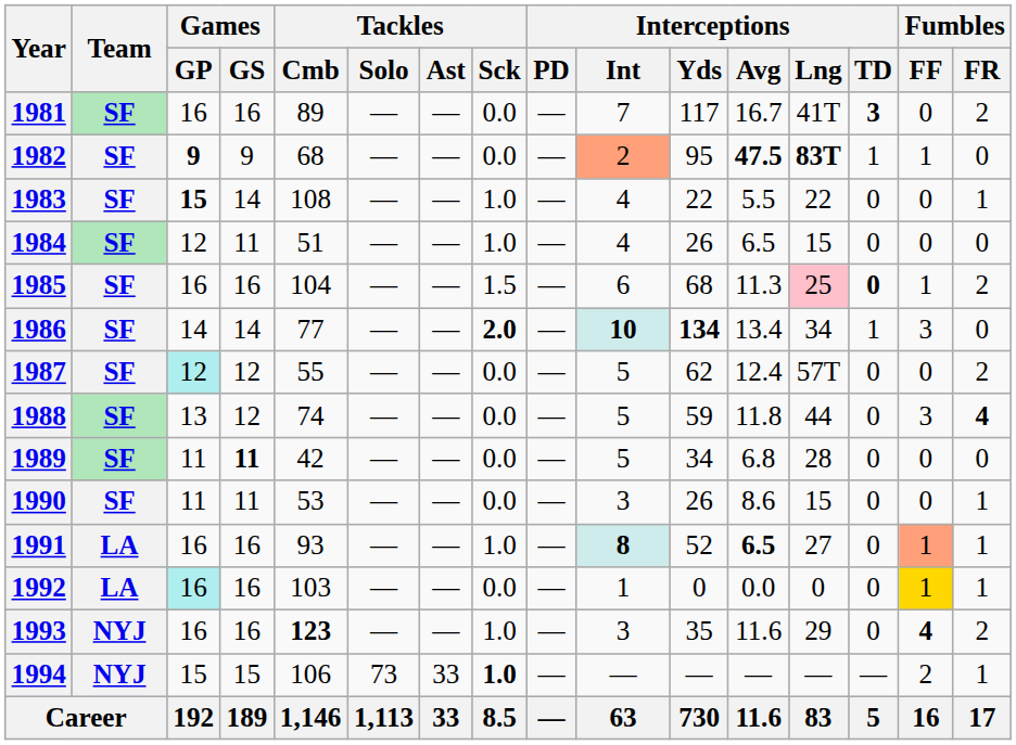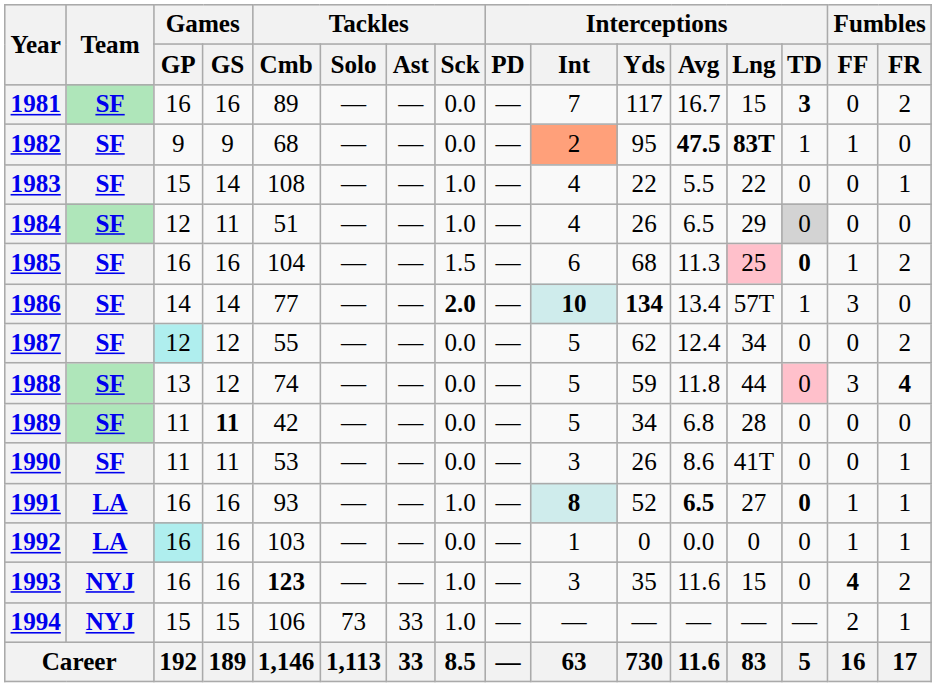 <table class="wikitable" style="text-align:center;">
 <tr>
 <th rowspan="2">Year</th>
 <th rowspan="2">Team</th>
 <th colspan="2">Games</th>
 <th colspan="4">Tackles</th>
 <th colspan="6">Interceptions</th>
 <th colspan="2">Fumbles</th>
 </tr>
 <tr>
 <th>GP</th>
 <th>GS</th>
 <th>Cmb</th>
 <th>Solo</th>
 <th>Ast</th>
 <th>Sck</th>
 <th>PD</th>
 <th>Int</th>
 <th>Yds</th>
 <th>Avg</th>
 <th>Lng</th>
 <th>TD</th>
 <th>FF</th>
 <th>FR</th>
 </tr>
 <tr>
 <th><a href='#'>1981</a></th>
 <th style="background-color:#afe6ba; width:3em;"><a href='#'>SF</a></th>
 <td>16</td>
 <td>16</td>
 <td>89</td>
 <td>—</td>
 <td>—</td>
 <td>0.0</td>
 <td>—</td>
 <td>7</td>
 <td>117</td>
 <td>16.7</td>
-<td>41T</td>
+<td>15</td>
 <td><strong>3</strong></td>
 <td>0</td>
 <td>2</td>
 </tr>
 <tr>
 <th><a href='#'>1982</a></th>
 <th><a href='#'>SF</a></th>
-<td><strong>9</strong></td>
+<td>9</td>
 <td>9</td>
 <td>68</td>
 <td>—</td>
 <td>—</td>
 <td>0.0</td>
 <td>—</td>
 <td style="background: lightsalmon;">2</td>
 <td>95</td>
 <td><strong>47.5</strong></td>
 <td><strong>83T</strong></td>
 <td>1</td>
 <td>1</td>
 <td>0</td>
 </tr>
 <tr>
 <th><a href='#'>1983</a></th>
 <th><a href='#'>SF</a></th>
-<td><strong>15</strong></td>
+<td>15</td>
 <td>14</td>
 <td>108</td>
 <td>—</td>
 <td>—</td>
 <td>1.0</td>
 <td>—</td>
 <td>4</td>
 <td>22</td>
 <td>5.5</td>
 <td>22</td>
 <td>0</td>
 <td>0</td>
 <td>1</td>
 </tr>
 <tr>
 <th><a href='#'>1984</a></th>
 <th style="background-color:#afe6ba; width:3em;"><a href='#'>SF</a></th>
 <td>12</td>
 <td>11</td>
 <td>51</td>
 <td>—</td>
 <td>—</td>
 <td>1.0</td>
 <td>—</td>
 <td>4</td>
 <td>26</td>
 <td>6.5</td>
-<td>15</td>
-<td>0</td>
+<td>29</td>
+<td style="background: lightgrey;">0</td>
 <td>0</td>
 <td>0</td>
 </tr>
 <tr>
 <th><a href='#'>1985</a></th>
 <th><a href='#'>SF</a></th>
 <td>16</td>
 <td>16</td>
 <td>104</td>
 <td>—</td>
 <td>—</td>
 <td>1.5</td>
 <td>—</td>
 <td>6</td>
 <td>68</td>
 <td>11.3</td>
 <td style="background: pink;">25</td>
 <td><strong>0</strong></td>
 <td>1</td>
 <td>2</td>
 </tr>
 <tr>
 <th><a href='#'>1986</a></th>
 <th><a href='#'>SF</a></th>
 <td>14</td>
 <td>14</td>
 <td>77</td>
 <td>—</td>
 <td>—</td>
 <td><strong>2.0</strong></td>
 <td>—</td>
 <td style="background-color:#cfecec; width:3em;"><strong>10</strong></td>
 <td><strong>134</strong></td>
 <td>13.4</td>
-<td>34</td>
+<td>57T</td>
 <td>1</td>
 <td>3</td>
 <td>0</td>
 </tr>
 <tr>
 <th><a href='#'>1987</a></th>
 <th><a href='#'>SF</a></th>
 <td style="background: paleturquoise;">12</td>
 <td>12</td>
 <td>55</td>
 <td>—</td>
 <td>—</td>
 <td>0.0</td>
 <td>—</td>
 <td>5</td>
 <td>62</td>
 <td>12.4</td>
-<td>57T</td>
+<td>34</td>
 <td>0</td>
 <td>0</td>
 <td>2</td>
 </tr>
 <tr>
 <th><a href='#'>1988</a></th>
 <th style="background-color:#afe6ba; width:3em;"><a href='#'>SF</a></th>
 <td>13</td>
 <td>12</td>
 <td>74</td>
 <td>—</td>
 <td>—</td>
 <td>0.0</td>
 <td>—</td>
 <td>5</td>
 <td>59</td>
 <td>11.8</td>
 <td>44</td>
-<td>0</td>
+<td style="background: pink;">0</td>
 <td>3</td>
 <td><strong>4</strong></td>
 </tr>
 <tr>
 <th><a href='#'>1989</a></th>
 <th style="background-color:#afe6ba; width:3em;"><a href='#'>SF</a></th>
 <td>11</td>
 <td><strong>11</strong></td>
 <td>42</td>
 <td>—</td>
 <td>—</td>
 <td>0.0</td>
 <td>—</td>
 <td>5</td>
 <td>34</td>
 <td>6.8</td>
 <td>28</td>
 <td>0</td>
 <td>0</td>
 <td>0</td>
 </tr>
 <tr>
 <th><a href='#'>1990</a></th>
 <th><a href='#'>SF</a></th>
 <td>11</td>
 <td>11</td>
 <td>53</td>
 <td>—</td>
 <td>—</td>
 <td>0.0</td>
 <td>—</td>
 <td>3</td>
 <td>26</td>
 <td>8.6</td>
-<td>15</td>
+<td>41T</td>
 <td>0</td>
 <td>0</td>
 <td>1</td>
 </tr>
 <tr>
 <th><a href='#'>1991</a></th>
 <th><a href='#'>LA</a></th>
 <td>16</td>
 <td>16</td>
 <td>93</td>
 <td>—</td>
 <td>—</td>
 <td>1.0</td>
 <td>—</td>
 <td style="background-color:#cfecec; width:3em;"><strong>8</strong></td>
 <td>52</td>
 <td><strong>6.5</strong></td>
 <td>27</td>
-<td>0</td>
-<td style="background: lightsalmon;">1</td>
+<td><strong>0</strong></td>
+<td>1</td>
 <td>1</td>
 </tr>
 <tr>
 <th><a href='#'>1992</a></th>
 <th><a href='#'>LA</a></th>
 <td style="background: paleturquoise;">16</td>
 <td>16</td>
 <td>103</td>
 <td>—</td>
 <td>—</td>
 <td>0.0</td>
 <td>—</td>
 <td>1</td>
 <td>0</td>
 <td>0.0</td>
 <td>0</td>
 <td>0</td>
-<td style="background: gold;">1</td>
+<td>1</td>
 <td>1</td>
 </tr>
 <tr>
 <th><a href='#'>1993</a></th>
 <th><a href='#'>NYJ</a></th>
 <td>16</td>
 <td>16</td>
 <td><strong>123</strong></td>
 <td>—</td>
 <td>—</td>
 <td>1.0</td>
 <td>—</td>
 <td>3</td>
 <td>35</td>
 <td>11.6</td>
-<td>29</td>
+<td>15</td>
 <td>0</td>
 <td><strong>4</strong></td>
 <td>2</td>
 </tr>
 <tr>
 <th><a href='#'>1994</a></th>
 <th><a href='#'>NYJ</a></th>
 <td>15</td>
 <td>15</td>
 <td>106</td>
 <td>73</td>
 <td>33</td>
-<td><strong>1.0</strong></td>
+<td>1.0</td>
 <td>—</td>
 <td>—</td>
 <td>—</td>
 <td>—</td>
 <td>—</td>
 <td>—</td>
 <td>2</td>
 <td>1</td>
 </tr>
 <tr>
 <th colspan="2">Career</th>
 <th>192</th>
 <th>189</th>
 <th>1,146</th>
 <th>1,113</th>
 <th>33</th>
 <th>8.5</th>
 <th>—</th>
 <th>63</th>
 <th>730</th>
 <th>11.6</th>
 <th>83</th>
 <th>5</th>
 <th>16</th>
 <th>17</th>
 </tr>
 </table>
